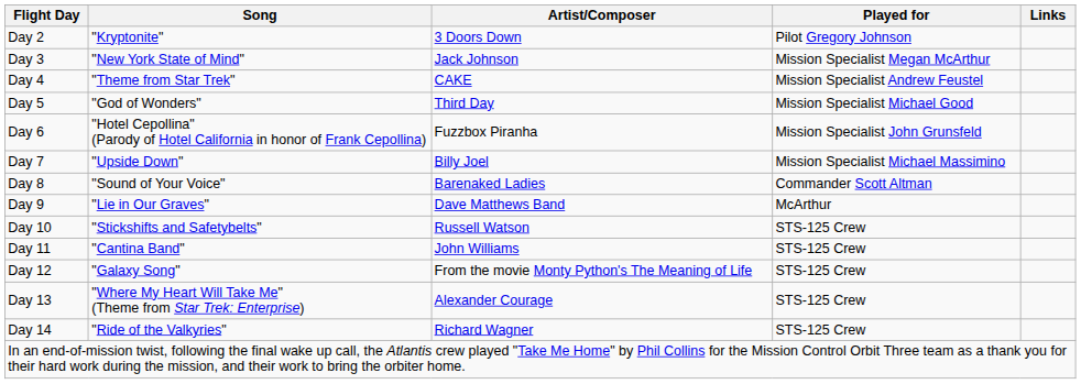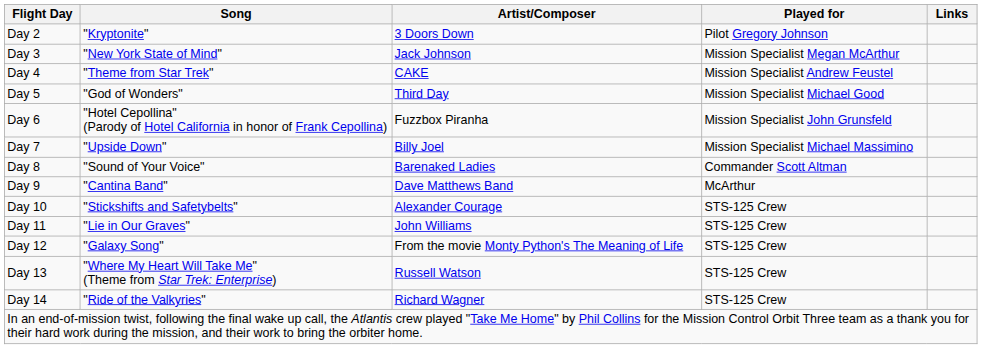 <table class="wikitable">
 <tr>
 <th>Flight Day</th>
 <th>Song</th>
 <th>Artist/Composer</th>
 <th>Played for</th>
 <th>Links</th>
 </tr>
 <tr>
 <td>Day 2</td>
 <td>"<a href='#'>Kryptonite</a>"</td>
 <td><a href='#'>3 Doors Down</a></td>
 <td>Pilot <a href='#'>Gregory Johnson</a></td>
 <td>  <br> </td>
 </tr>
 <tr>
 <td>Day 3</td>
 <td>"<a href='#'>New York State of Mind</a>"</td>
 <td><a href='#'>Jack Johnson</a></td>
 <td>Mission Specialist <a href='#'>Megan McArthur</a></td>
 <td>  <br> </td>
 </tr>
 <tr>
 <td>Day 4</td>
 <td>"<a href='#'>Theme from Star Trek</a>"</td>
 <td><a href='#'>CAKE</a></td>
 <td>Mission Specialist <a href='#'>Andrew Feustel</a></td>
 <td>  <br> </td>
 </tr>
 <tr>
 <td>Day 5</td>
 <td>"God of Wonders"</td>
 <td><a href='#'>Third Day</a></td>
 <td>Mission Specialist <a href='#'>Michael Good</a></td>
 <td>  <br> </td>
 </tr>
 <tr>
 <td>Day 6</td>
 <td>"Hotel Cepollina" <br> (Parody of <a href='#'>Hotel California</a> in honor of <a href='#'>Frank Cepollina</a>)</td>
 <td>Fuzzbox Piranha</td>
 <td>Mission Specialist <a href='#'>John Grunsfeld</a></td>
 <td>  <br> </td>
 </tr>
 <tr>
 <td>Day 7</td>
 <td>"<a href='#'>Upside Down</a>"</td>
 <td><a href='#'>Billy Joel</a></td>
 <td>Mission Specialist <a href='#'>Michael Massimino</a></td>
 <td>  <br> </td>
 </tr>
 <tr>
 <td>Day 8</td>
 <td>"Sound of Your Voice"</td>
 <td><a href='#'>Barenaked Ladies</a></td>
 <td>Commander <a href='#'>Scott Altman</a></td>
 <td>  <br> </td>
 </tr>
 <tr>
 <td>Day 9</td>
-<td>"<a href='#'>Lie in Our Graves</a>"</td>
+<td>"<a href='#'>Cantina Band</a>"</td>
 <td><a href='#'>Dave Matthews Band</a></td>
 <td>McArthur</td>
 <td>  <br> </td>
 </tr>
 <tr>
 <td>Day 10</td>
 <td>"<a href='#'>Stickshifts and Safetybelts</a>"</td>
-<td><a href='#'>Russell Watson</a></td>
+<td><a href='#'>Alexander Courage</a></td>
 <td>STS-125 Crew</td>
 <td>  <br> </td>
 </tr>
 <tr>
 <td>Day 11</td>
-<td>"<a href='#'>Cantina Band</a>"</td>
+<td>"<a href='#'>Lie in Our Graves</a>"</td>
 <td><a href='#'>John Williams</a></td>
 <td>STS-125 Crew</td>
 <td>  <br> </td>
 </tr>
 <tr>
 <td>Day 12</td>
 <td>"<a href='#'>Galaxy Song</a>"</td>
 <td>From the movie <a href='#'>Monty Python's The Meaning of Life</a></td>
 <td>STS-125 Crew</td>
 <td>  <br> </td>
 </tr>
 <tr>
 <td>Day 13</td>
 <td>"<a href='#'>Where My Heart Will Take Me</a>" <br> (Theme from <em><a href='#'>Star Trek: Enterprise</a></em>)</td>
-<td><a href='#'>Alexander Courage</a></td>
+<td><a href='#'>Russell Watson</a></td>
 <td>STS-125 Crew</td>
 <td>  <br> </td>
 </tr>
 <tr>
 <td>Day 14</td>
 <td>"<a href='#'>Ride of the Valkyries</a>"</td>
 <td><a href='#'>Richard Wagner</a></td>
 <td>STS-125 Crew</td>
 <td>  <br> </td>
 </tr>
 <tr>
 <td colspan="5">In an end-of-mission twist, following the final wake up call, the <em>Atlantis</em> crew played "<a href='#'>Take Me Home</a>" by <a href='#'>Phil Collins</a> for the Mission Control Orbit Three team as a thank you for their hard work during the mission, and their work to bring the orbiter home.</td>
 </tr>
 </table>
